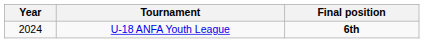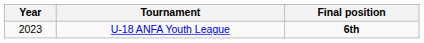 <table class="wikitable sortable" style="text-align:center; font-size:90%; width:45%;">
 <tr>
 <th style="text-align:center; width:"5%";">Year</th>
 <th style="text-align:center; width:"20%";">Tournament</th>
 <th style="text-align:center; width:"20%";">Final position</th>
 </tr>
 <tr>
-<td>2024</td>
+<td>2023</td>
 <td><a href='#'>U-18 ANFA Youth League</a></td>
 <td><strong>6th</strong></td>
 </tr>
 </table>
